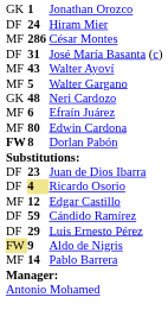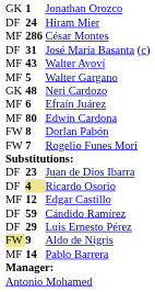 <table style="font-size:90%" cellspacing=0 cellpadding=0 align=center>
 <tr>
 <th width=25></th>
 <th width=25></th>
 </tr>
 <tr>
 <td>GK</td>
 <td><strong>1</strong></td>
 <td> <a href='#'>Jonathan Orozco</a></td>
 </tr>
 <tr>
 <td>DF</td>
 <td><strong>24</strong></td>
 <td> <a href='#'>Hiram Mier</a></td>
 <td></td>
 <td></td>
 </tr>
 <tr>
 <td>MF</td>
 <td><strong>286</strong></td>
 <td> <a href='#'>César Montes</a></td>
 </tr>
 <tr>
 <td>DF</td>
 <td><strong>31</strong></td>
 <td> <a href='#'>José María Basanta</a> (<a href='#'>c</a>)</td>
 </tr>
 <tr>
 <td>MF</td>
 <td><strong>43</strong></td>
 <td> <a href='#'>Walter Ayoví</a></td>
 </tr>
 <tr>
 <td>MF</td>
 <td><strong>5</strong></td>
 <td> <a href='#'>Walter Gargano</a></td>
 </tr>
 <tr>
 <td>GK</td>
 <td><strong>48</strong></td>
 <td> <a href='#'>Neri Cardozo</a></td>
 <td></td>
 </tr>
 <tr>
 <td>MF</td>
 <td><strong>6</strong></td>
 <td> <a href='#'>Efraín Juárez</a></td>
 <td></td>
 </tr>
 <tr>
 <td>MF</td>
 <td><strong>80</strong></td>
 <td> <a href='#'>Edwin Cardona</a></td>
 </tr>
 <tr>
-<td><strong>FW</strong></td>
+<td>FW</td>
 <td><strong>8</strong></td>
 <td> <a href='#'>Dorlan Pabón</a></td>
+<td></td>
+<td></td>
+</tr>
+<tr>
+<td>FW</td>
+<td><strong>7</strong></td>
+<td> <a href='#'>Rogelio Funes Mori</a></td>
 <td></td>
 <td></td>
 </tr>
 <tr>
 <td colspan=3><strong>Substitutions:</strong></td>
 </tr>
 <tr>
 <td>DF</td>
 <td><strong>23</strong></td>
 <td> <a href='#'>Juan de Dios Ibarra</a></td>
 </tr>
 <tr>
 <td>DF</td>
 <td style="background: khaki;"><strong>4</strong></td>
 <td> <a href='#'>Ricardo Osorio</a></td>
 </tr>
 <tr>
 <td>MF</td>
 <td><strong>12</strong></td>
 <td> <a href='#'>Edgar Castillo</a></td>
 </tr>
 <tr>
 <td>DF</td>
 <td><strong>59</strong></td>
 <td> <a href='#'>Cándido Ramírez</a></td>
 <td></td>
 <td></td>
 </tr>
 <tr>
 <td>DF</td>
 <td><strong>29</strong></td>
 <td> <a href='#'>Luis Ernesto Pérez</a></td>
 </tr>
 <tr>
 <td style="background: khaki;">FW</td>
 <td><strong>9</strong></td>
 <td> <a href='#'>Aldo de Nigris</a></td>
 <td></td>
 <td></td>
 </tr>
 <tr>
 <td>MF</td>
 <td><strong>14</strong></td>
 <td> <a href='#'>Pablo Barrera</a></td>
 <td></td>
 <td></td>
 </tr>
 <tr>
 <td colspan=3><strong>Manager:</strong></td>
 </tr>
 <tr>
 <td colspan=4> <a href='#'>Antonio Mohamed</a></td>
 </tr>
 </table>
